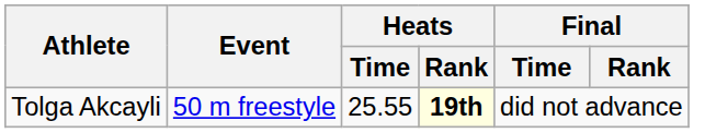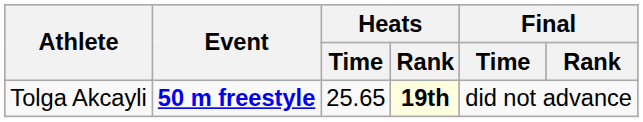 <table class=wikitable style="font-size:90%">
 <tr>
 <th rowspan="2">Athlete</th>
 <th rowspan="2">Event</th>
 <th colspan="2">Heats</th>
 <th colspan="2">Final</th>
 </tr>
 <tr>
 <th>Time</th>
 <th>Rank</th>
 <th>Time</th>
 <th>Rank</th>
 </tr>
 <tr>
 <td>Tolga Akcayli</td>
-<td><a href='#'>50 m freestyle</a></td>
-<td align=center>25.55</td>
+<td><strong><a href='#'>50 m freestyle</a></strong></td>
+<td align=center>25.65</td>
 <td align=center style="background: lightyellow;"><strong>19th</strong></td>
 <td align=center colspan=2>did not advance</td>
 </tr>
 </table>
